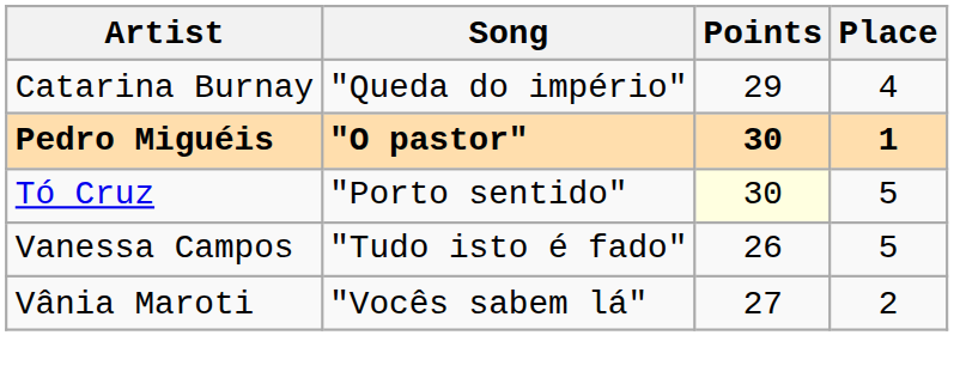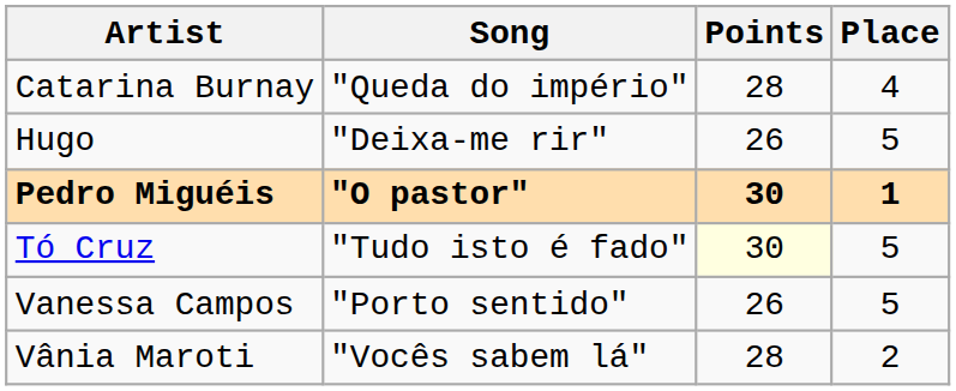 <table class="sortable wikitable" style="margin: 1em auto 1em auto; text-align:center;">
 <tr>
 <th>Artist</th>
 <th>Song</th>
 <th>Points</th>
 <th>Place</th>
 </tr>
 <tr>
 <td align="left">Catarina Burnay</td>
 <td align="left">"Queda do império"</td>
-<td>29</td>
+<td>28</td>
 <td>4</td>
+</tr>
+<tr>
+<td align="left">Hugo</td>
+<td align="left">"Deixa-me rir"</td>
+<td>26</td>
+<td>5</td>
 </tr>
 <tr style="font-weight:bold; background:navajowhite;">
 <td align="left">Pedro Miguéis</td>
 <td align="left">"O pastor"</td>
 <td>30</td>
 <td>1</td>
 </tr>
 <tr>
 <td align="left"><a href='#'>Tó Cruz</a></td>
-<td align="left">"Porto sentido"</td>
+<td align="left">"Tudo isto é fado"</td>
 <td style="background: lightyellow;">30</td>
 <td>5</td>
 </tr>
 <tr>
 <td align="left">Vanessa Campos</td>
-<td align="left">"Tudo isto é fado"</td>
+<td align="left">"Porto sentido"</td>
 <td>26</td>
 <td>5</td>
 </tr>
 <tr>
 <td align="left">Vânia Maroti</td>
 <td align="left">"Vocês sabem lá"</td>
-<td>27</td>
+<td>28</td>
 <td>2</td>
 </tr>
 </table>
